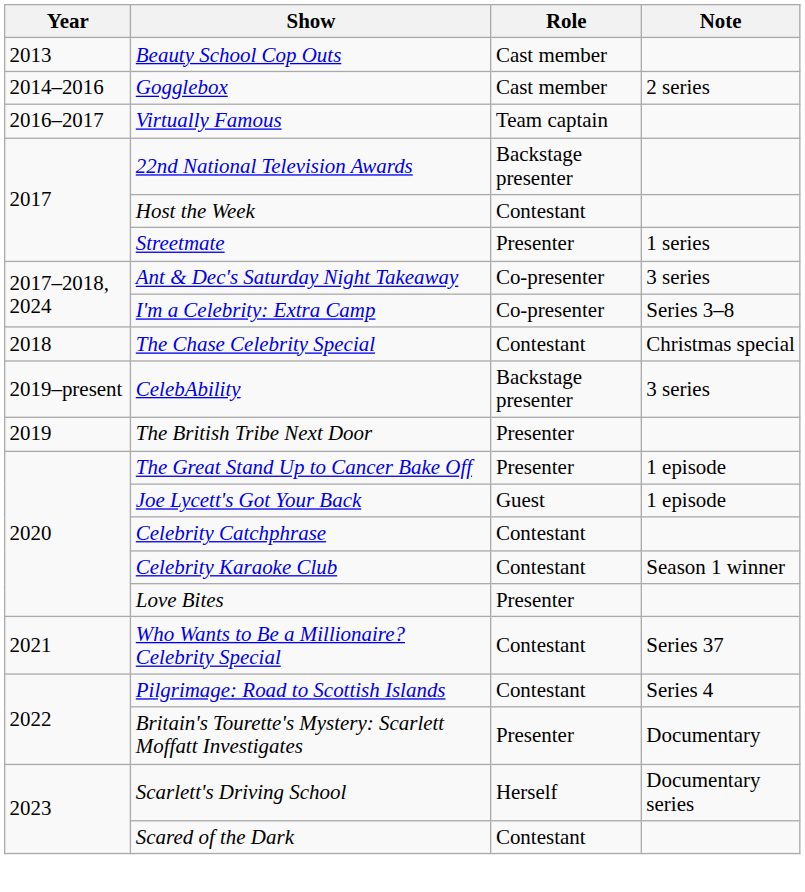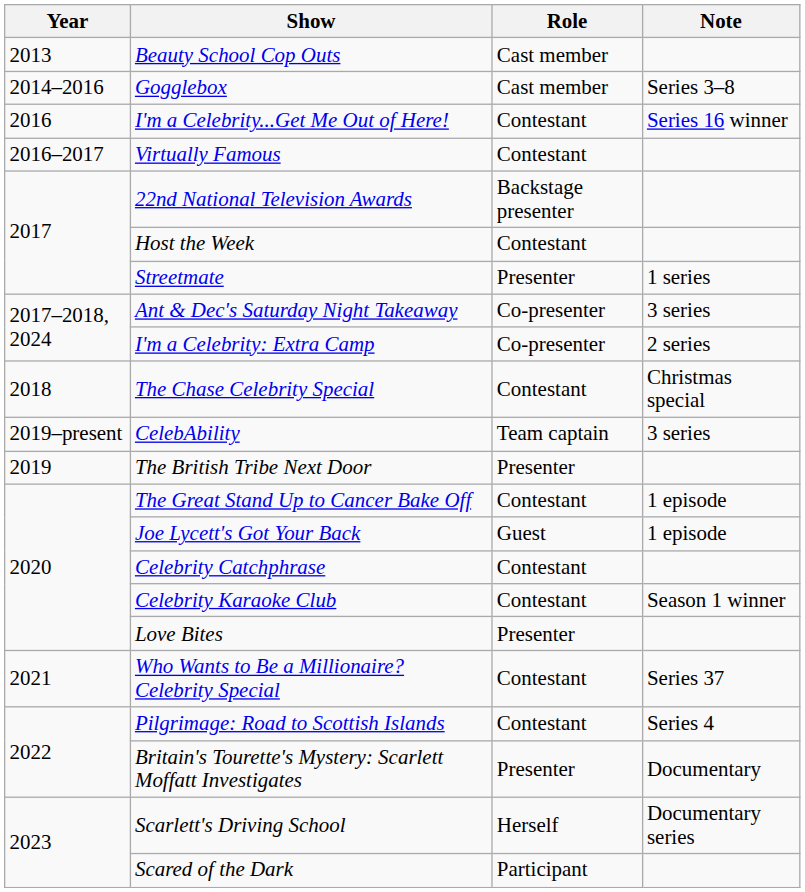 <table class="wikitable">
 <tr>
 <th>Year</th>
 <th>Show</th>
 <th>Role</th>
 <th>Note</th>
 </tr>
 <tr>
 <td>2013</td>
 <td><em><a href='#'>Beauty School Cop Outs</a></em></td>
 <td>Cast member</td>
 <td></td>
 </tr>
 <tr>
 <td>2014–2016</td>
 <td><em><a href='#'>Gogglebox</a></em></td>
 <td>Cast member</td>
-<td>2 series</td>
+<td>Series 3–8</td>
+</tr>
+<tr>
+<td>2016</td>
+<td><em><a href='#'>I'm a Celebrity...Get Me Out of Here!</a></em></td>
+<td>Contestant</td>
+<td><a href='#'>Series 16</a> winner</td>
 </tr>
 <tr>
 <td>2016–2017</td>
 <td><em><a href='#'>Virtually Famous</a></em></td>
-<td>Team captain</td>
+<td>Contestant</td>
 <td></td>
 </tr>
 <tr>
 <td rowspan="3">2017</td>
 <td><em><a href='#'>22nd National Television Awards</a></em></td>
 <td>Backstage presenter</td>
 <td></td>
 </tr>
 <tr>
 <td><em>Host the Week</em></td>
 <td>Contestant</td>
 <td></td>
 </tr>
 <tr>
 <td><em><a href='#'>Streetmate</a></em></td>
 <td>Presenter</td>
 <td>1 series</td>
 </tr>
 <tr>
 <td rowspan="2">2017–2018, 2024</td>
 <td><em><a href='#'>Ant & Dec's Saturday Night Takeaway</a></em></td>
 <td>Co-presenter</td>
 <td>3 series</td>
 </tr>
 <tr>
 <td><em><a href='#'>I'm a Celebrity: Extra Camp</a></em></td>
 <td>Co-presenter</td>
-<td>Series 3–8</td>
+<td>2 series</td>
 </tr>
 <tr>
 <td>2018</td>
 <td><a href='#'><em>The Chase Celebrity Special</em></a></td>
 <td>Contestant</td>
 <td>Christmas special</td>
 </tr>
 <tr>
 <td>2019–present</td>
 <td><em><a href='#'>CelebAbility</a></em></td>
-<td>Backstage presenter</td>
+<td>Team captain</td>
 <td>3 series</td>
 </tr>
 <tr>
 <td>2019</td>
 <td><em>The British Tribe Next Door</em></td>
 <td>Presenter</td>
 <td></td>
 </tr>
 <tr>
 <td rowspan="5">2020</td>
 <td><em><a href='#'>The Great Stand Up to Cancer Bake Off</a></em></td>
-<td>Presenter</td>
+<td>Contestant</td>
 <td>1 episode</td>
 </tr>
 <tr>
 <td><a href='#'><em>Joe Lycett's Got Your Back</em></a></td>
 <td>Guest</td>
 <td>1 episode</td>
 </tr>
 <tr>
 <td><a href='#'><em>Celebrity Catchphrase</em></a></td>
 <td>Contestant</td>
 <td></td>
 </tr>
 <tr>
 <td><em><a href='#'>Celebrity Karaoke Club</a></em></td>
 <td>Contestant</td>
 <td>Season 1 winner</td>
 </tr>
 <tr>
 <td><em>Love Bites</em></td>
 <td>Presenter</td>
 <td></td>
 </tr>
 <tr>
 <td>2021</td>
 <td><a href='#'><em>Who Wants to Be a Millionaire? Celebrity Special</em></a></td>
 <td>Contestant</td>
 <td>Series 37</td>
 </tr>
 <tr>
 <td rowspan="2">2022</td>
 <td><em><a href='#'>Pilgrimage: Road to Scottish Islands</a></em></td>
 <td>Contestant</td>
 <td>Series 4</td>
 </tr>
 <tr>
 <td><em>Britain's Tourette's Mystery: Scarlett Moffatt Investigates</em></td>
 <td>Presenter</td>
 <td>Documentary</td>
 </tr>
 <tr>
 <td rowspan="2">2023</td>
 <td><em>Scarlett's Driving School</em></td>
 <td>Herself</td>
 <td>Documentary series</td>
 </tr>
 <tr>
 <td><em>Scared of the Dark</em></td>
-<td>Contestant</td>
+<td>Participant</td>
 <td></td>
 </tr>
 </table>
